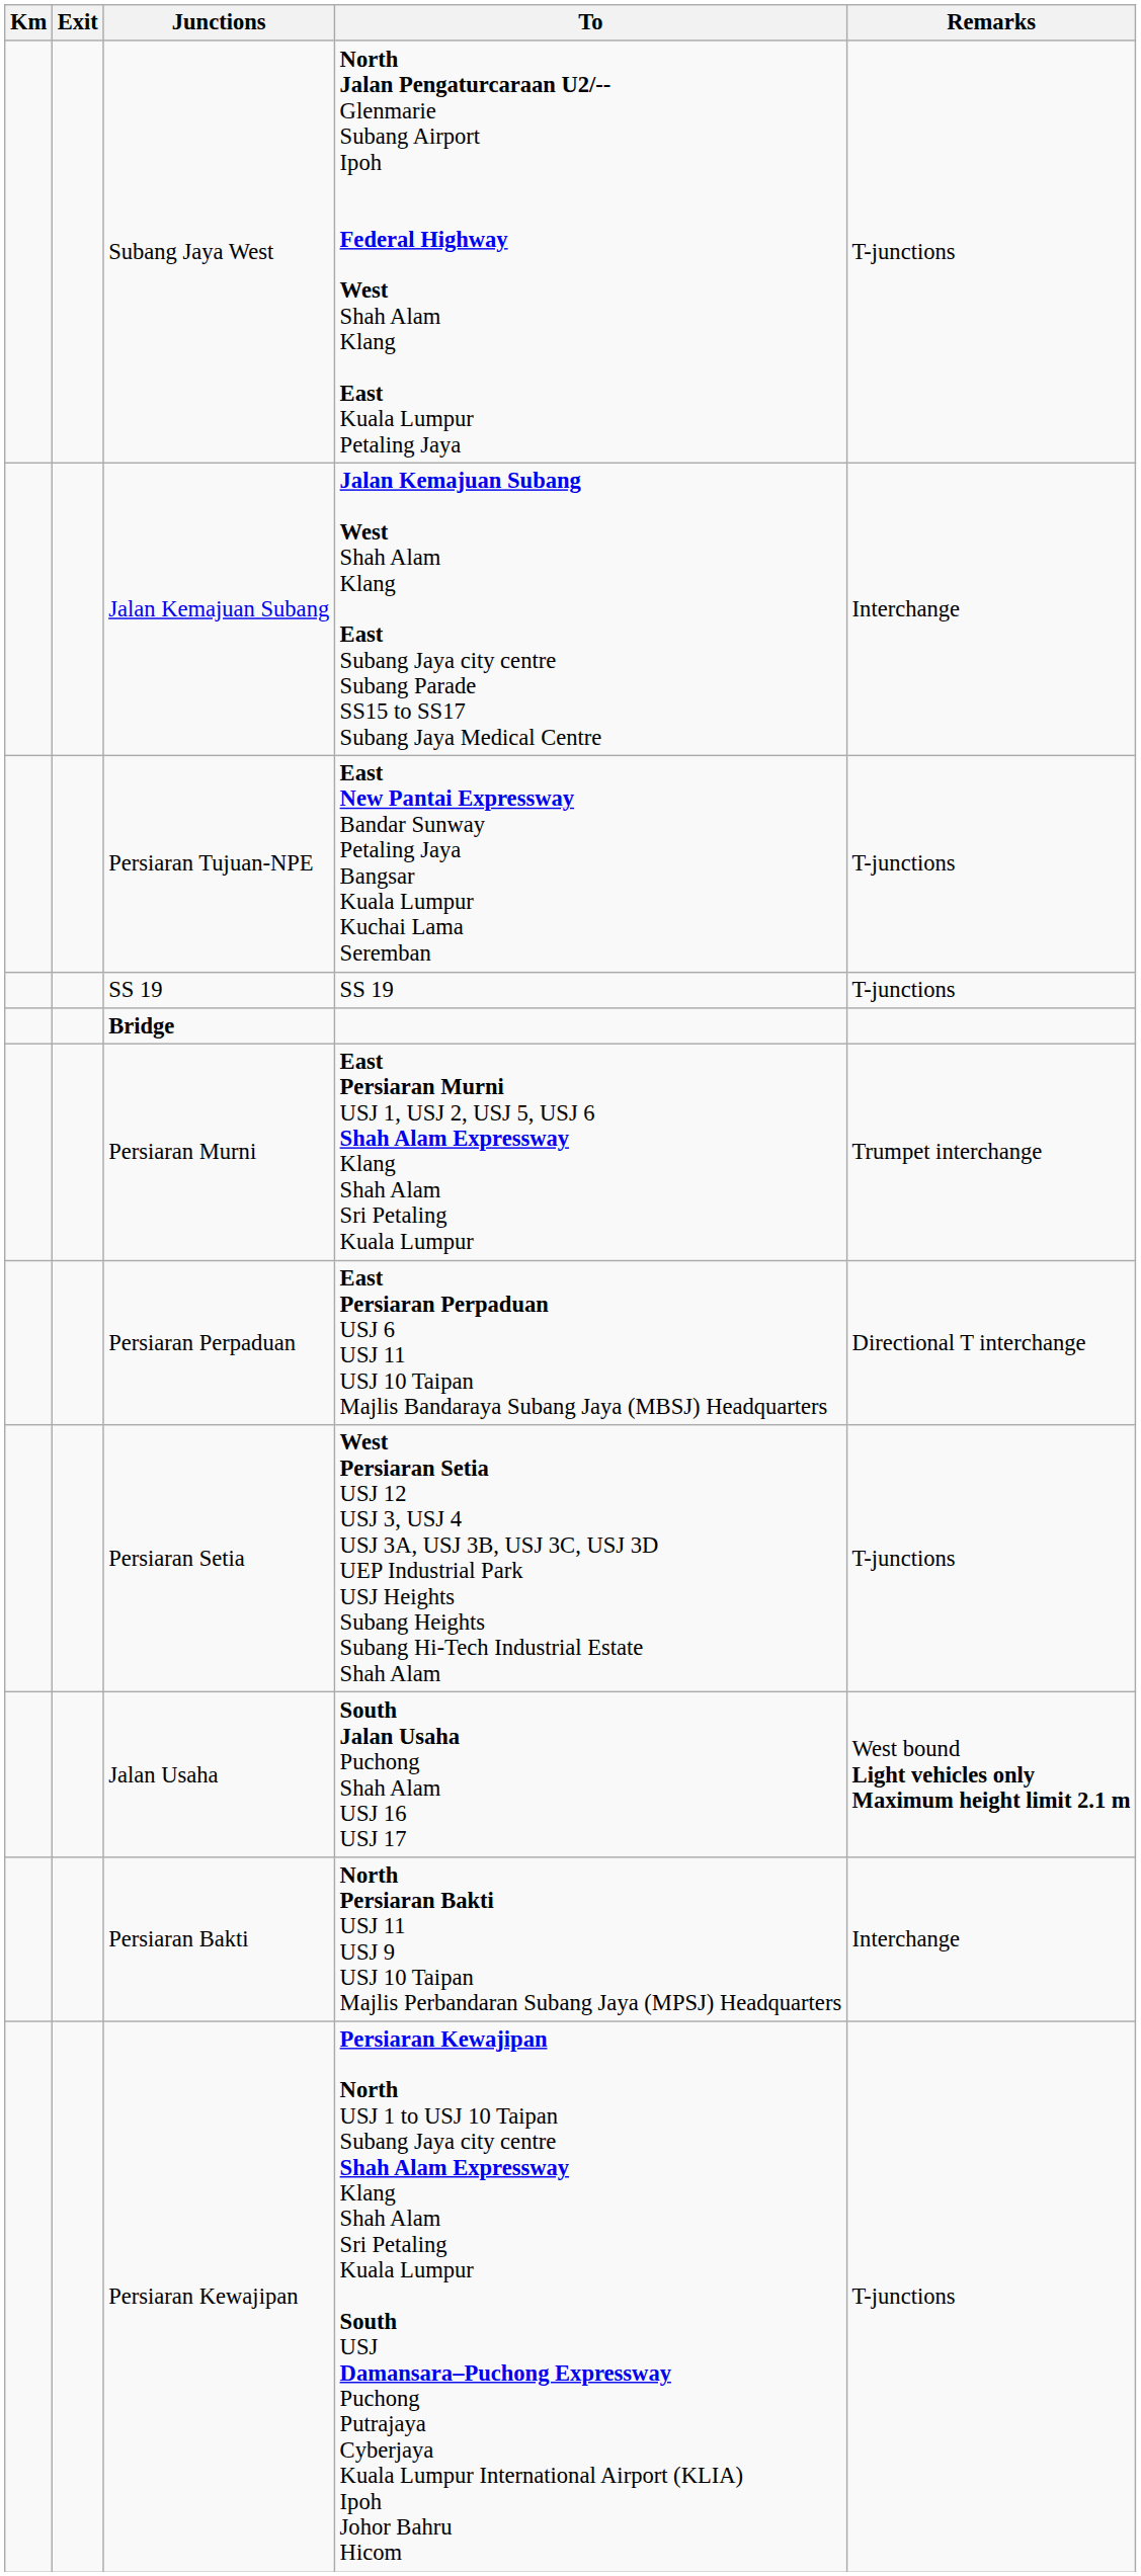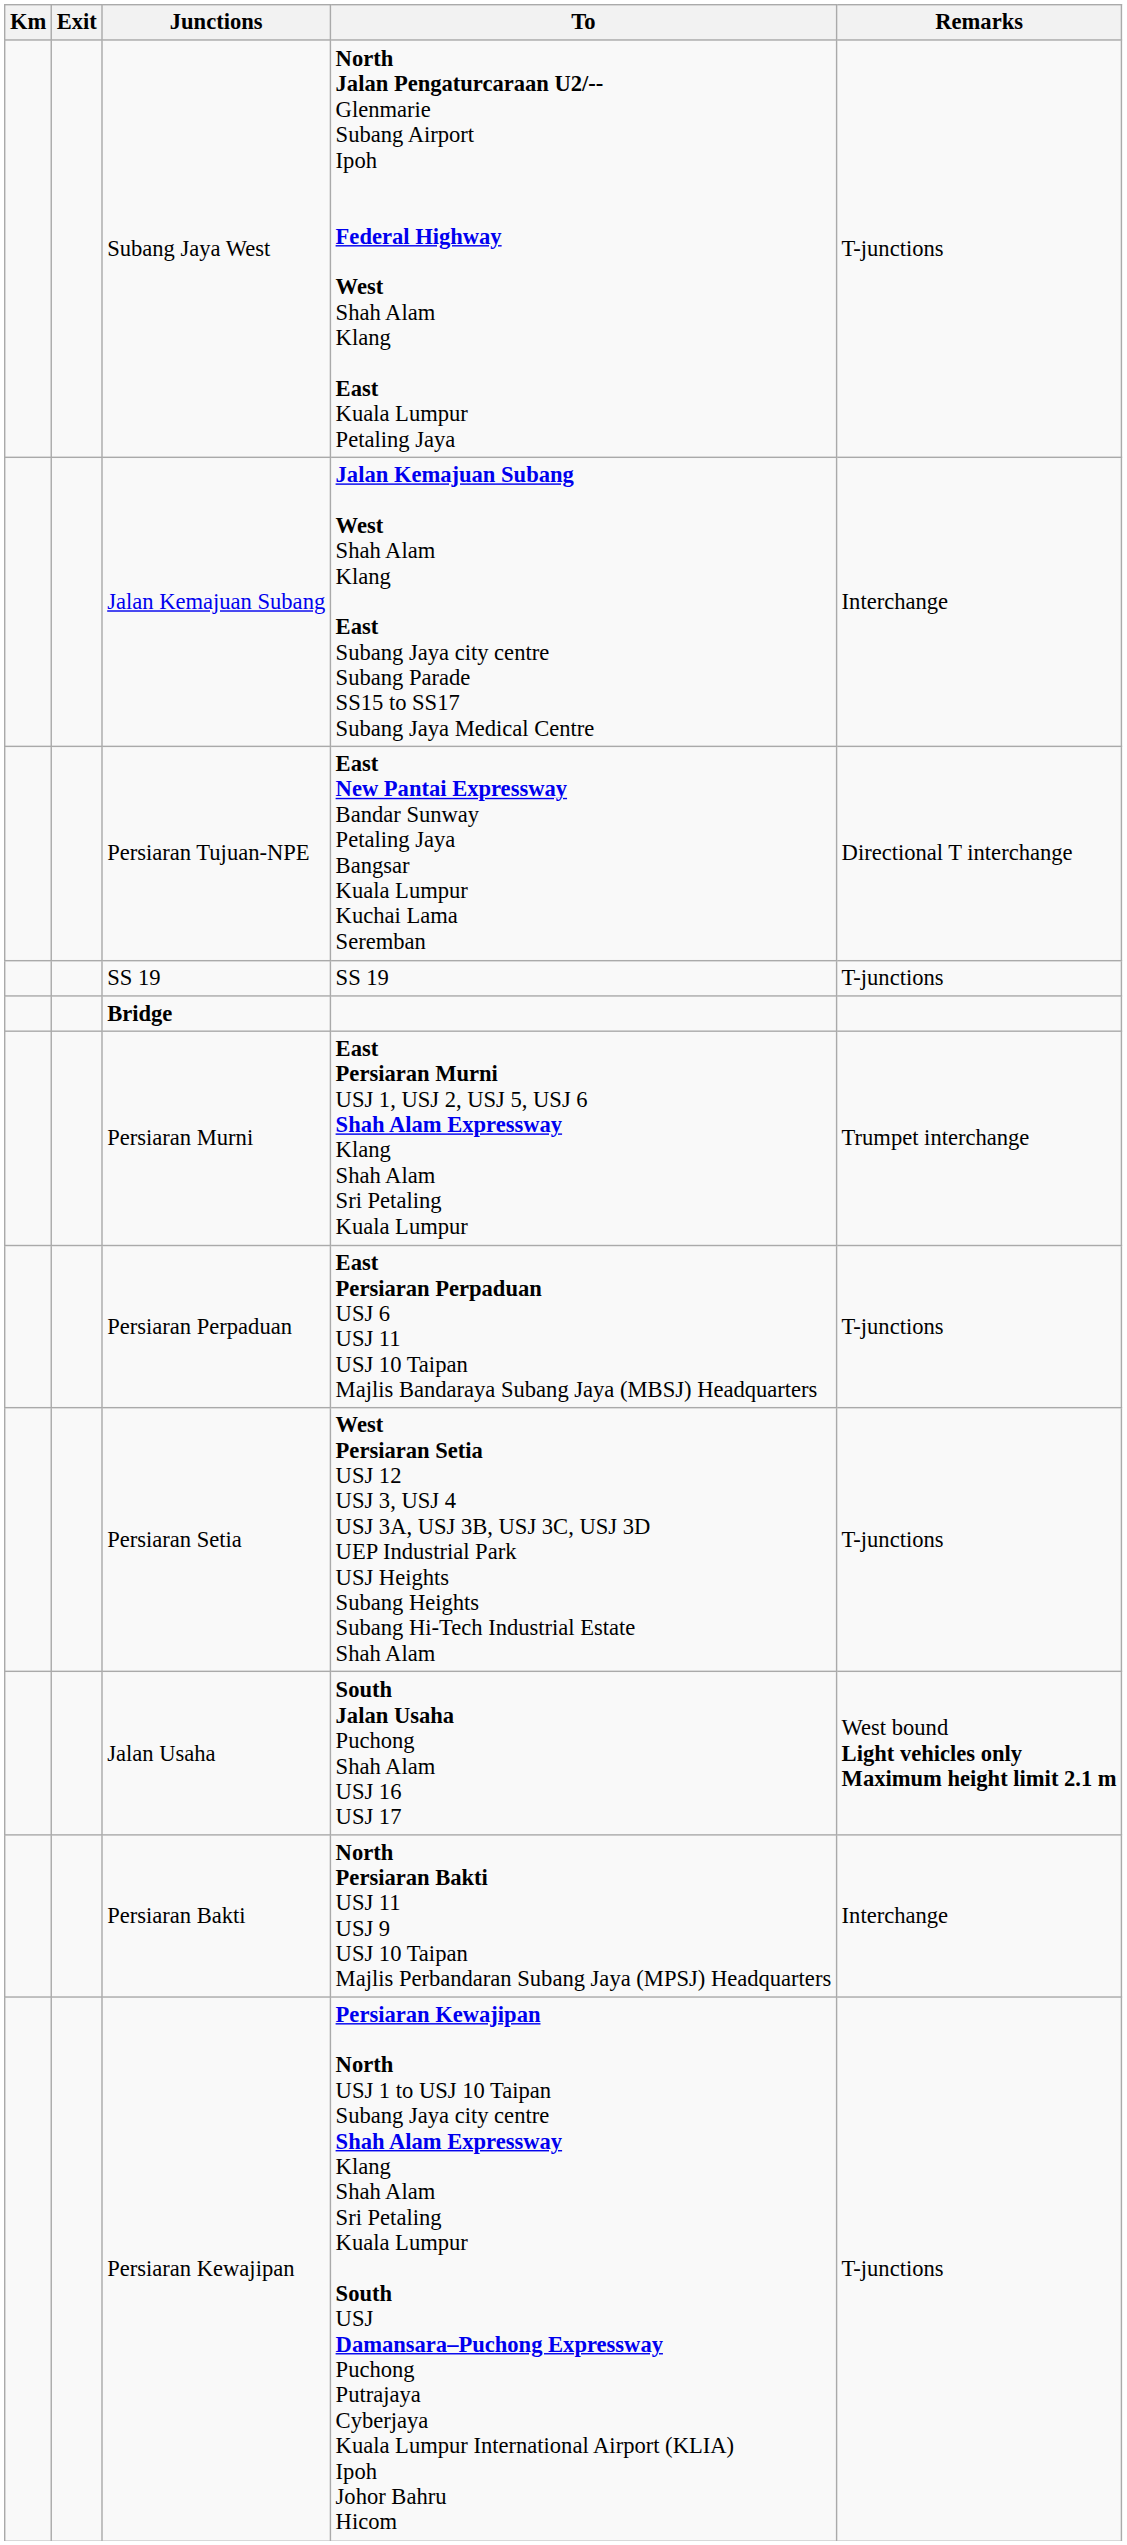 <table class="wikitable">
 <tr>
 <th>Km</th>
 <th>Exit</th>
 <th>Junctions</th>
 <th>To</th>
 <th>Remarks</th>
 </tr>
 <tr>
 <td></td>
 <td></td>
 <td>Subang Jaya West</td>
 <td><strong>North</strong><br><strong>Jalan Pengaturcaraan U2/--</strong><br>Glenmarie<br>Subang Airport<br>Ipoh<br><br><br> <strong><a href='#'>Federal Highway</a></strong><br><br><strong>West</strong><br>Shah Alam<br>Klang<br><br><strong>East</strong><br>Kuala Lumpur<br>Petaling Jaya</td>
 <td>T-junctions</td>
 </tr>
 <tr>
 <td></td>
 <td></td>
 <td><a href='#'>Jalan Kemajuan Subang</a></td>
 <td><strong><a href='#'>Jalan Kemajuan Subang</a></strong><br><br><strong>West</strong><br> Shah Alam<br> Klang<br><br><strong>East</strong><br>Subang Jaya city centre<br>Subang Parade<br>SS15 to SS17<br>Subang Jaya Medical Centre</td>
 <td>Interchange</td>
 </tr>
 <tr>
 <td></td>
 <td></td>
 <td>Persiaran Tujuan-NPE</td>
 <td><strong>East</strong><br> <strong><a href='#'>New Pantai Expressway</a></strong><br>Bandar Sunway<br>Petaling Jaya<br>Bangsar<br>Kuala Lumpur<br>Kuchai Lama<br>Seremban</td>
-<td>T-junctions</td>
+<td>Directional T interchange</td>
 </tr>
 <tr>
 <td></td>
 <td></td>
 <td>SS 19</td>
 <td>SS 19</td>
 <td>T-junctions</td>
 </tr>
 <tr>
 <td></td>
 <td></td>
 <td><strong>Bridge</strong></td>
 <td></td>
 <td></td>
 </tr>
 <tr>
 <td></td>
 <td></td>
 <td>Persiaran Murni</td>
 <td><strong>East</strong><br><strong>Persiaran Murni</strong><br>USJ 1, USJ 2, USJ 5, USJ 6<br> <strong><a href='#'>Shah Alam Expressway</a></strong><br>Klang<br>Shah Alam<br>Sri Petaling<br>Kuala Lumpur</td>
 <td>Trumpet interchange</td>
 </tr>
 <tr>
 <td></td>
 <td></td>
 <td>Persiaran Perpaduan</td>
 <td><strong>East</strong><br><strong>Persiaran Perpaduan</strong><br>USJ 6<br>USJ 11<br>USJ 10 Taipan<br>Majlis Bandaraya Subang Jaya (MBSJ) Headquarters</td>
-<td>Directional T interchange</td>
+<td>T-junctions</td>
 </tr>
 <tr>
 <td></td>
 <td></td>
 <td>Persiaran Setia</td>
 <td><strong>West</strong><br><strong>Persiaran Setia</strong><br>USJ 12<br>USJ 3, USJ 4<br>USJ 3A, USJ 3B, USJ 3C, USJ 3D<br>UEP Industrial Park<br>USJ Heights<br>Subang Heights<br>Subang Hi-Tech Industrial Estate<br>Shah Alam</td>
 <td>T-junctions</td>
 </tr>
 <tr>
 <td></td>
 <td></td>
 <td>Jalan Usaha</td>
 <td><strong>South</strong><br><strong>Jalan Usaha</strong><br>Puchong<br>Shah Alam<br>USJ 16<br>USJ 17</td>
 <td>West bound<br><strong>Light vehicles only</strong><br><strong>Maximum height limit 2.1 m</strong></td>
 </tr>
 <tr>
 <td></td>
 <td></td>
 <td>Persiaran Bakti</td>
 <td><strong>North</strong><br><strong>Persiaran Bakti</strong><br>USJ 11<br>USJ 9<br>USJ 10 Taipan<br>Majlis Perbandaran Subang Jaya (MPSJ) Headquarters</td>
 <td>Interchange</td>
 </tr>
 <tr>
 <td></td>
 <td></td>
 <td>Persiaran Kewajipan</td>
 <td><strong><a href='#'>Persiaran Kewajipan</a></strong><br><br><strong>North</strong><br>USJ 1 to USJ 10 Taipan<br>Subang Jaya city centre<br> <strong><a href='#'>Shah Alam Expressway</a></strong><br>Klang<br>Shah Alam<br>Sri Petaling<br>Kuala Lumpur<br><br><strong>South</strong><br>USJ<br> <strong><a href='#'>Damansara–Puchong Expressway</a></strong><br>Puchong<br>Putrajaya<br>Cyberjaya<br>Kuala Lumpur International Airport (KLIA)<br>Ipoh<br>Johor Bahru<br>Hicom</td>
 <td>T-junctions</td>
 </tr>
 </table>
